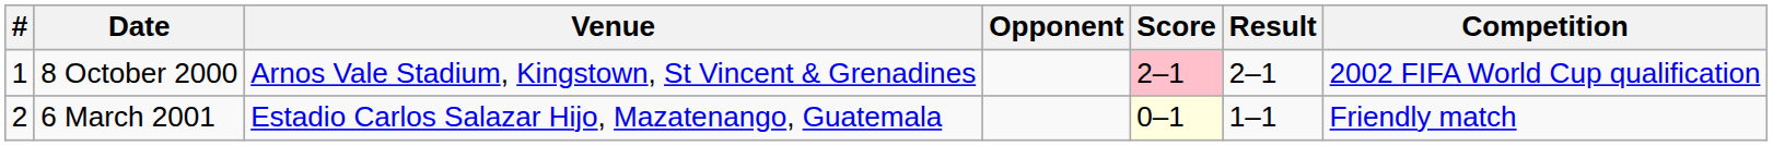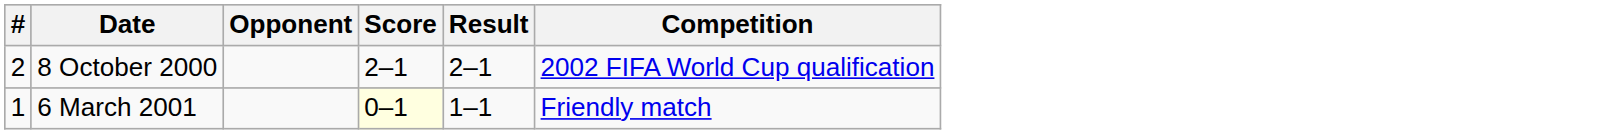 <table class="wikitable">
 <tr>
 <th>#</th>
 <th>Date</th>
-<th>Venue</th>
 <th>Opponent</th>
 <th>Score</th>
 <th>Result</th>
 <th>Competition</th>
 </tr>
 <tr>
-<td>1</td>
+<td>2</td>
 <td>8 October 2000</td>
-<td><a href='#'>Arnos Vale Stadium</a>, <a href='#'>Kingstown</a>, <a href='#'>St Vincent & Grenadines</a></td>
 <td></td>
-<td style="background: pink;">2–1</td>
+<td>2–1</td>
 <td>2–1</td>
 <td><a href='#'>2002 FIFA World Cup qualification</a></td>
 </tr>
 <tr>
-<td>2</td>
+<td>1</td>
 <td>6 March 2001</td>
-<td><a href='#'>Estadio Carlos Salazar Hijo</a>, <a href='#'>Mazatenango</a>, <a href='#'>Guatemala</a></td>
 <td></td>
 <td style="background: lightyellow;">0–1</td>
 <td>1–1</td>
 <td><a href='#'>Friendly match</a></td>
 </tr>
 </table>
